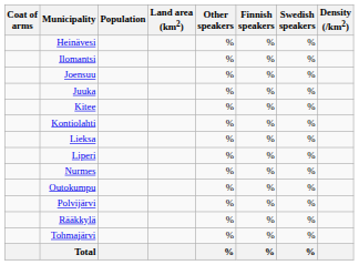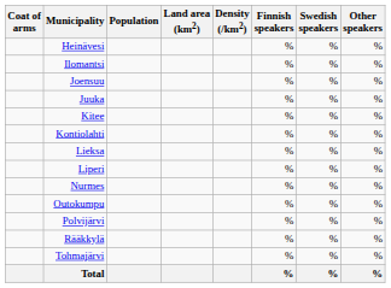 <table class="wikitable sortable" style="font-size: 90%; text-align: right; line-height: normal">
 <tr>
 <th class="unsortable">Coat of<br>arms</th>
 <th>Municipality</th>
 <th>Population</th>
 <th>Land area<br>(km<sup>2</sup>)</th>
-<th>Other<br>speakers</th>
+<th>Density<br>(/km<sup>2</sup>)</th>
 <th>Finnish<br>speakers</th>
 <th>Swedish<br>speakers</th>
-<th>Density<br>(/km<sup>2</sup>)</th>
+<th>Other<br>speakers</th>
 </tr>
 <tr>
 <td></td>
 <td><a href='#'>Heinävesi</a></td>
 <td></td>
 <td></td>
+<td></td>
 <td> %</td>
 <td> %</td>
 <td> %</td>
-<td></td>
 </tr>
 <tr>
 <td></td>
 <td><a href='#'>Ilomantsi</a></td>
 <td></td>
 <td></td>
+<td></td>
 <td> %</td>
 <td> %</td>
 <td> %</td>
-<td></td>
 </tr>
 <tr>
 <td></td>
 <td><a href='#'>Joensuu</a></td>
 <td></td>
 <td></td>
+<td></td>
 <td> %</td>
 <td> %</td>
 <td> %</td>
-<td></td>
 </tr>
 <tr>
 <td></td>
 <td><a href='#'>Juuka</a></td>
 <td></td>
 <td></td>
+<td></td>
 <td> %</td>
 <td> %</td>
 <td> %</td>
-<td></td>
 </tr>
 <tr>
 <td></td>
 <td><a href='#'>Kitee</a></td>
 <td></td>
 <td></td>
+<td></td>
 <td> %</td>
 <td> %</td>
 <td> %</td>
-<td></td>
 </tr>
 <tr>
 <td></td>
 <td><a href='#'>Kontiolahti</a></td>
 <td></td>
 <td></td>
+<td></td>
 <td> %</td>
 <td> %</td>
 <td> %</td>
-<td></td>
 </tr>
 <tr>
 <td></td>
 <td><a href='#'>Lieksa</a></td>
 <td></td>
 <td></td>
+<td></td>
 <td> %</td>
 <td> %</td>
 <td> %</td>
-<td></td>
 </tr>
 <tr>
 <td></td>
 <td><a href='#'>Liperi</a></td>
 <td></td>
 <td></td>
+<td></td>
 <td> %</td>
 <td> %</td>
 <td> %</td>
-<td></td>
 </tr>
 <tr>
 <td></td>
 <td><a href='#'>Nurmes</a></td>
 <td></td>
 <td></td>
+<td></td>
 <td> %</td>
 <td> %</td>
 <td> %</td>
-<td></td>
 </tr>
 <tr>
 <td></td>
 <td><a href='#'>Outokumpu</a></td>
 <td></td>
 <td></td>
+<td></td>
 <td> %</td>
 <td> %</td>
 <td> %</td>
-<td></td>
 </tr>
 <tr>
 <td></td>
 <td><a href='#'>Polvijärvi</a></td>
 <td></td>
 <td></td>
+<td></td>
 <td> %</td>
 <td> %</td>
 <td> %</td>
-<td></td>
 </tr>
 <tr>
 <td></td>
 <td><a href='#'>Rääkkylä</a></td>
 <td></td>
 <td></td>
+<td></td>
 <td> %</td>
 <td> %</td>
 <td> %</td>
-<td></td>
 </tr>
 <tr>
 <td></td>
 <td><a href='#'>Tohmajärvi</a></td>
 <td></td>
 <td></td>
+<td></td>
 <td> %</td>
 <td> %</td>
 <td> %</td>
-<td></td>
 </tr>
 <tr>
 <th></th>
 <th + style=text-align:right><strong>Total</strong></th>
 <th + style=text-align:right></th>
 <th + style=text-align:right></th>
+<th + style=text-align:right></th>
 <th !+ style=text-align:right> %</th>
 <th !+ style=text-align:right> %</th>
 <th !+ style=text-align:right> %</th>
-<th + style=text-align:right></th>
 </tr>
 </table>
